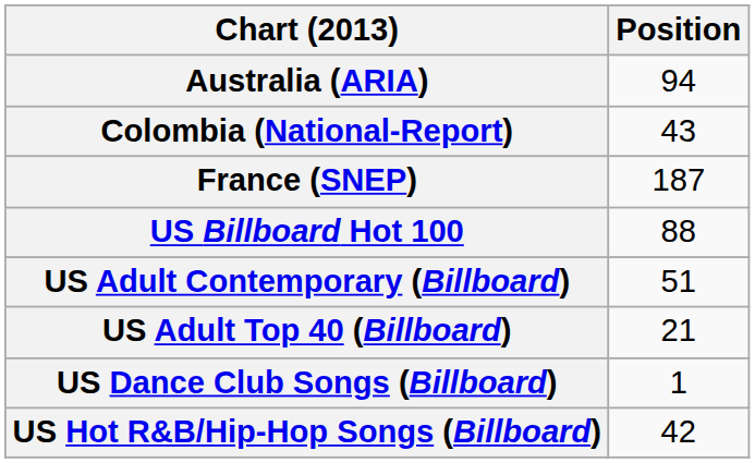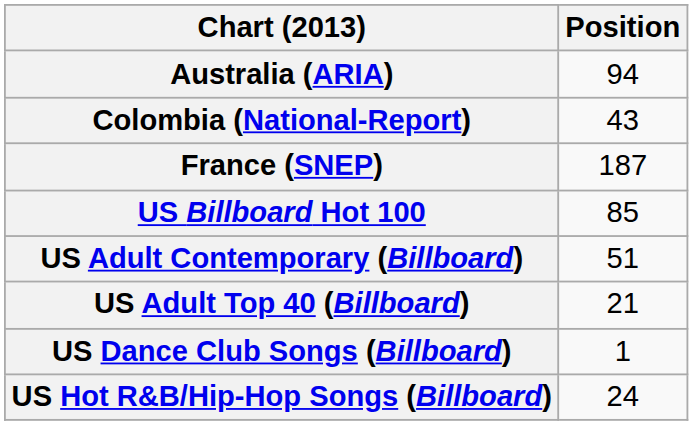 <table class="wikitable sortable plainrowheaders" style="text-align:center;">
 <tr>
 <th>Chart (2013)</th>
 <th>Position</th>
 </tr>
 <tr>
 <th scope="row">Australia (<a href='#'>ARIA</a>)</th>
 <td style="text-align:center;">94</td>
 </tr>
 <tr>
 <th scope="row">Colombia (<a href='#'>National-Report</a>)</th>
 <td style="text-align:center;">43</td>
 </tr>
 <tr>
 <th scope="row">France (<a href='#'>SNEP</a>)</th>
 <td style="text-align:center;">187</td>
 </tr>
 <tr>
 <th scope="row"><a href='#'>US <em>Billboard</em> Hot 100</a></th>
-<td style="text-align:center;">88</td>
+<td style="text-align:center;">85</td>
 </tr>
 <tr>
 <th scope="row">US <a href='#'>Adult Contemporary</a> (<em><a href='#'>Billboard</a></em>)</th>
 <td style="text-align:center;">51</td>
 </tr>
 <tr>
 <th scope="row">US <a href='#'>Adult Top 40</a> (<em><a href='#'>Billboard</a></em>)</th>
 <td style="text-align:center;">21</td>
 </tr>
 <tr>
 <th scope="row">US <a href='#'>Dance Club Songs</a> (<em><a href='#'>Billboard</a></em>)</th>
 <td style="text-align:center;">1</td>
 </tr>
 <tr>
 <th scope="row">US <a href='#'>Hot R&B/Hip-Hop Songs</a> (<em><a href='#'>Billboard</a></em>)</th>
-<td style="text-align:center;">42</td>
+<td style="text-align:center;">24</td>
 </tr>
 </table>
